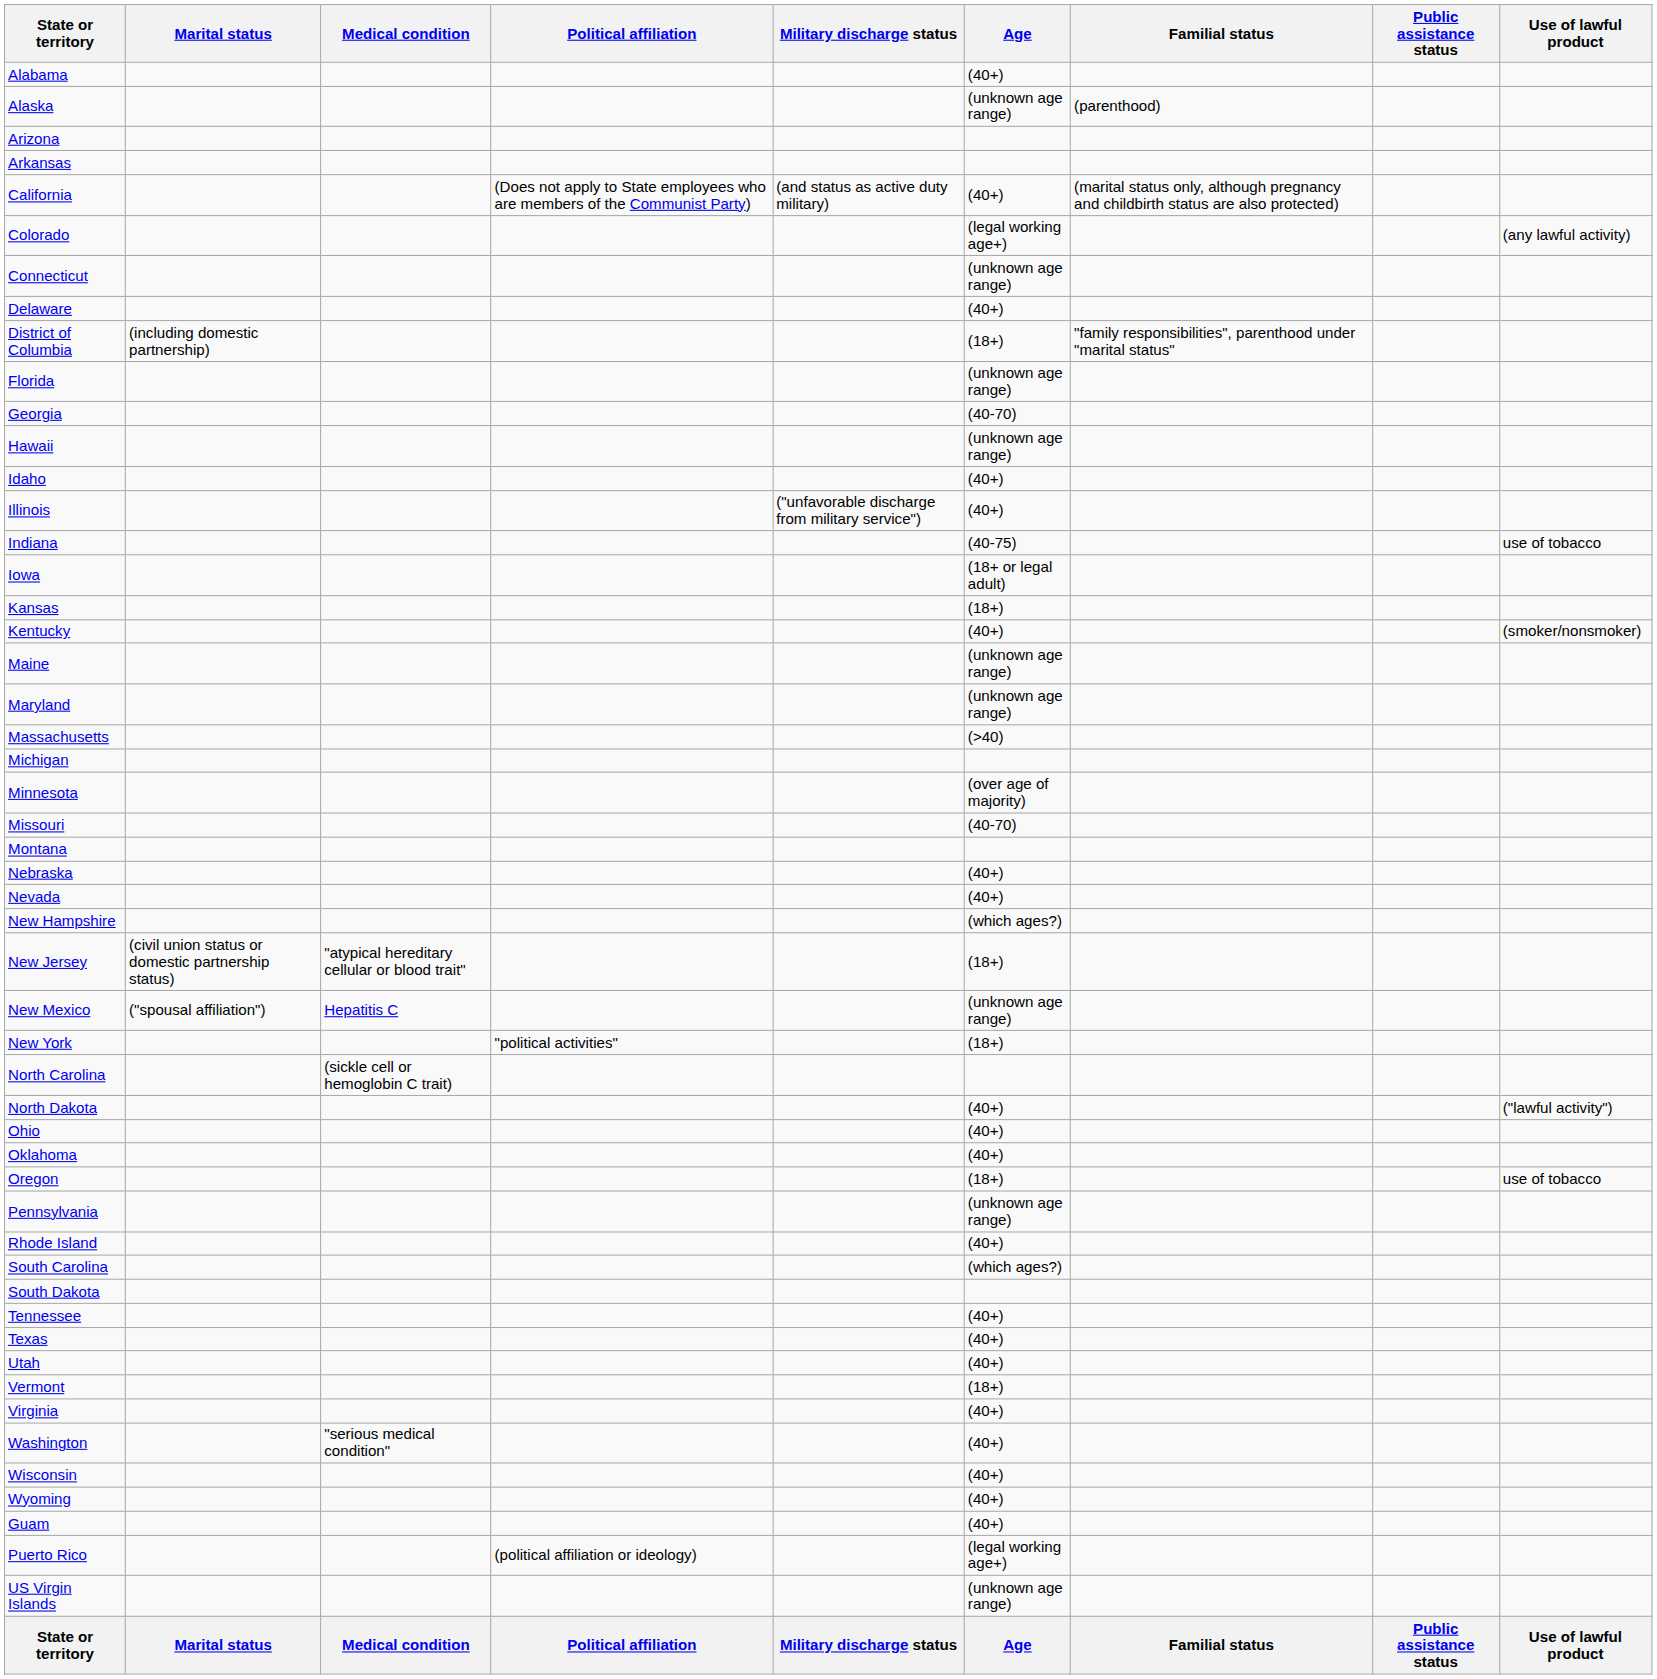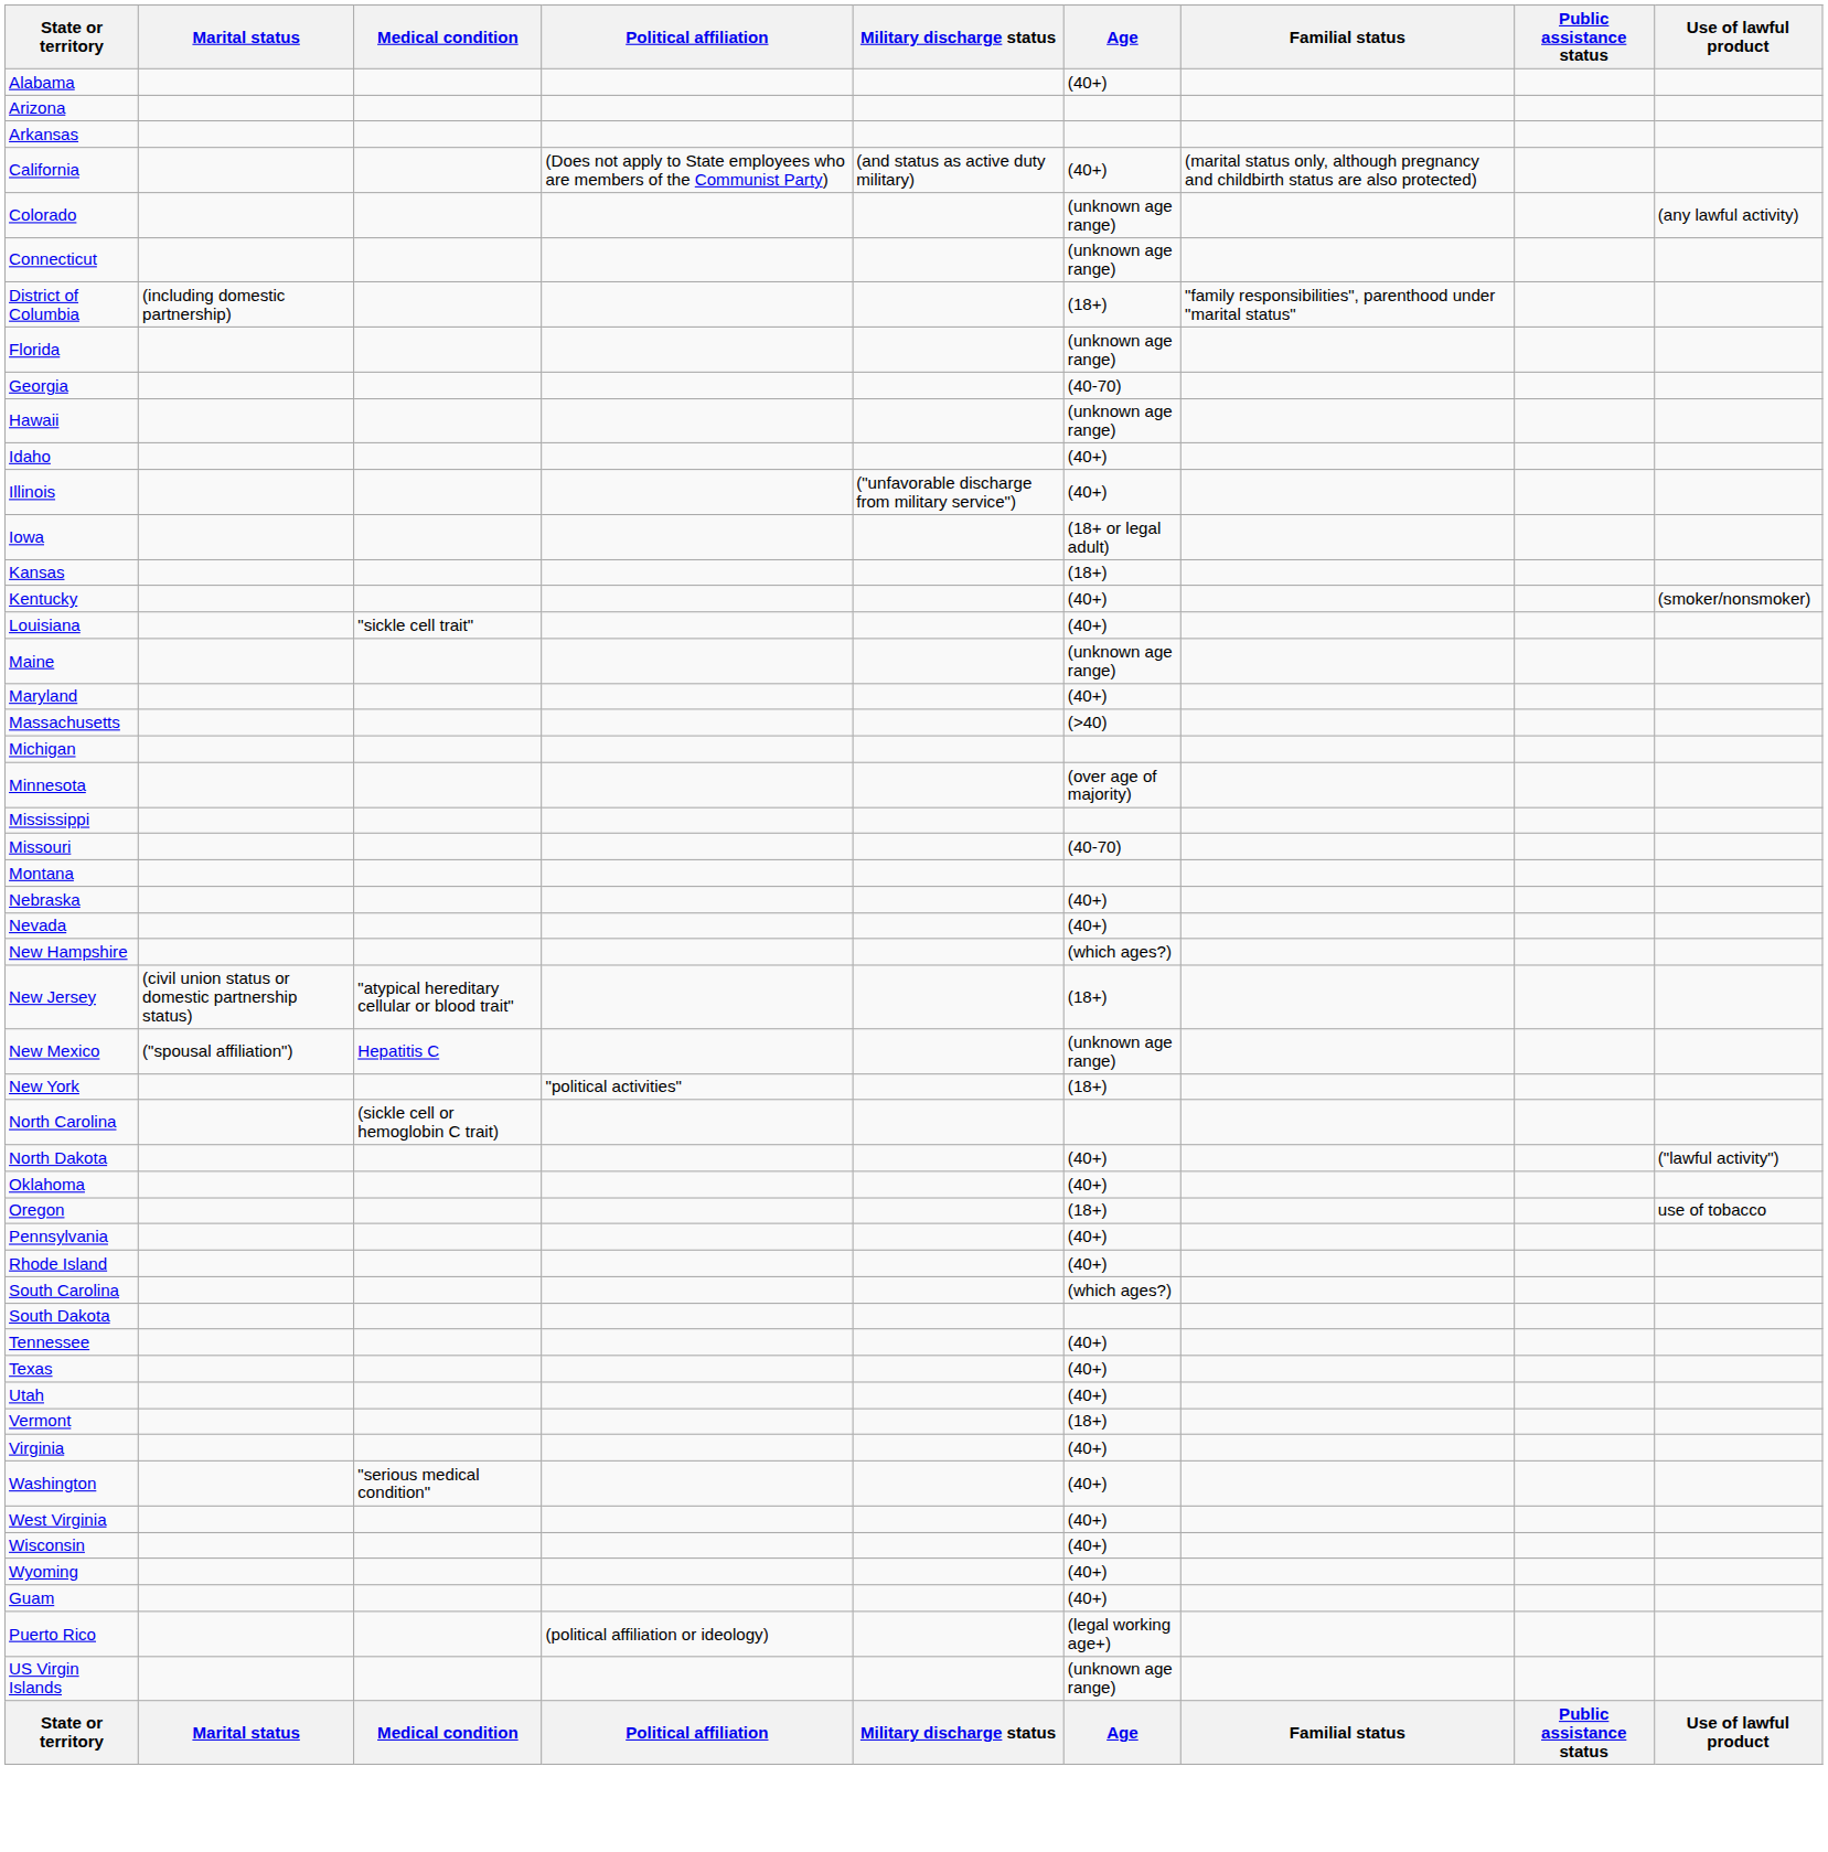 <table class="wikitable sortable" style="font-size:90%;">
 <tr>
 <th>State or territory</th>
 <th><a href='#'>Marital status</a></th>
 <th><a href='#'>Medical condition</a></th>
 <th><a href='#'>Political affiliation</a></th>
 <th><a href='#'>Military discharge</a> status</th>
 <th><a href='#'>Age</a></th>
 <th>Familial status</th>
 <th><a href='#'>Public assistance</a> status</th>
 <th>Use of lawful product</th>
 </tr>
 <tr>
 <td> <a href='#'>Alabama</a></td>
 <td></td>
 <td></td>
 <td></td>
 <td></td>
 <td> (40+)</td>
 <td></td>
-<td></td>
-<td></td>
-</tr>
-<tr>
-<td> <a href='#'>Alaska</a></td>
-<td></td>
-<td></td>
-<td></td>
-<td></td>
-<td> (unknown age range)</td>
-<td> (parenthood)</td>
 <td></td>
 <td></td>
 </tr>
 <tr>
 <td> <a href='#'>Arizona</a></td>
 <td></td>
 <td></td>
 <td></td>
 <td></td>
 <td></td>
 <td></td>
 <td></td>
 <td></td>
 </tr>
 <tr>
 <td> <a href='#'>Arkansas</a></td>
 <td></td>
 <td></td>
 <td></td>
 <td></td>
 <td></td>
 <td></td>
 <td></td>
 <td></td>
 </tr>
 <tr>
 <td> <a href='#'>California</a></td>
 <td></td>
 <td></td>
 <td> (Does not apply to State employees who are members of the <a href='#'>Communist Party</a>)</td>
 <td> (and status as active duty military)</td>
 <td> (40+)</td>
 <td> (marital status only, although pregnancy and childbirth status are also protected)</td>
 <td></td>
 <td></td>
 </tr>
 <tr>
 <td> <a href='#'>Colorado</a></td>
 <td></td>
 <td></td>
 <td></td>
 <td></td>
-<td> (legal working age+)</td>
+<td> (unknown age range)</td>
 <td></td>
 <td></td>
 <td> (any lawful activity)</td>
 </tr>
 <tr>
 <td> <a href='#'>Connecticut</a></td>
 <td></td>
 <td></td>
 <td></td>
 <td></td>
 <td> (unknown age range)</td>
-<td></td>
-<td></td>
-<td></td>
-</tr>
-<tr>
-<td> <a href='#'>Delaware</a></td>
-<td></td>
-<td></td>
-<td></td>
-<td></td>
-<td> (40+)</td>
 <td></td>
 <td></td>
 <td></td>
 </tr>
 <tr>
 <td> <a href='#'>District of Columbia</a></td>
 <td> (including domestic partnership)</td>
 <td></td>
 <td></td>
 <td></td>
 <td> (18+)</td>
 <td>"family responsibilities", parenthood under "marital status"</td>
 <td></td>
 <td></td>
 </tr>
 <tr>
 <td> <a href='#'>Florida</a></td>
 <td></td>
 <td></td>
 <td></td>
 <td></td>
 <td> (unknown age range)</td>
 <td></td>
 <td></td>
 <td></td>
 </tr>
 <tr>
 <td> <a href='#'>Georgia</a></td>
 <td></td>
 <td></td>
 <td></td>
 <td></td>
 <td>  (40-70)</td>
 <td></td>
 <td></td>
 <td></td>
 </tr>
 <tr>
 <td> <a href='#'>Hawaii</a></td>
 <td></td>
 <td></td>
 <td></td>
 <td></td>
 <td> (unknown age range)</td>
 <td></td>
 <td></td>
 <td></td>
 </tr>
 <tr>
 <td> <a href='#'>Idaho</a></td>
 <td></td>
 <td></td>
 <td></td>
 <td></td>
 <td> (40+)</td>
 <td></td>
 <td></td>
 <td></td>
 </tr>
 <tr>
 <td> <a href='#'>Illinois</a></td>
 <td></td>
 <td></td>
 <td></td>
 <td> ("unfavorable discharge from military service")</td>
 <td> (40+)</td>
 <td></td>
 <td></td>
 <td></td>
 </tr>
 <tr>
-<td> <a href='#'>Indiana</a></td>
-<td></td>
-<td></td>
-<td></td>
-<td></td>
-<td> (40-75)</td>
-<td></td>
-<td></td>
-<td>use of tobacco</td>
-</tr>
-<tr>
 <td> <a href='#'>Iowa</a></td>
 <td></td>
 <td></td>
 <td></td>
 <td></td>
 <td> (18+ or legal adult)</td>
 <td></td>
 <td></td>
 <td></td>
 </tr>
 <tr>
 <td> <a href='#'>Kansas</a></td>
 <td></td>
 <td></td>
 <td></td>
 <td></td>
 <td> (18+)</td>
 <td></td>
 <td></td>
 <td></td>
 </tr>
 <tr>
 <td> <a href='#'>Kentucky</a></td>
 <td></td>
 <td></td>
 <td></td>
 <td></td>
 <td> (40+)</td>
 <td></td>
 <td></td>
 <td>(smoker/nonsmoker)</td>
 </tr>
 <tr>
+<td> <a href='#'>Louisiana</a></td>
+<td></td>
+<td>"sickle cell trait"</td>
+<td></td>
+<td></td>
+<td> (40+)</td>
+<td></td>
+<td></td>
+<td></td>
+</tr>
+<tr>
 <td> <a href='#'>Maine</a></td>
 <td></td>
 <td></td>
 <td></td>
 <td></td>
 <td> (unknown age range)</td>
 <td></td>
 <td></td>
 <td></td>
 </tr>
 <tr>
 <td> <a href='#'>Maryland</a></td>
 <td></td>
 <td></td>
 <td></td>
 <td></td>
-<td> (unknown age range)</td>
+<td> (40+)</td>
 <td></td>
 <td></td>
 <td></td>
 </tr>
 <tr>
 <td> <a href='#'>Massachusetts</a></td>
 <td></td>
 <td></td>
 <td></td>
 <td></td>
 <td> (>40)</td>
 <td></td>
 <td></td>
 <td></td>
 </tr>
 <tr>
 <td> <a href='#'>Michigan</a></td>
 <td></td>
 <td></td>
 <td></td>
 <td></td>
 <td></td>
 <td></td>
 <td></td>
 <td></td>
 </tr>
 <tr>
 <td> <a href='#'>Minnesota</a></td>
 <td></td>
 <td></td>
 <td></td>
 <td></td>
 <td> (over age of majority)</td>
+<td></td>
+<td></td>
+<td></td>
+</tr>
+<tr>
+<td> <a href='#'>Mississippi</a></td>
+<td></td>
+<td></td>
+<td></td>
+<td></td>
+<td></td>
 <td></td>
 <td></td>
 <td></td>
 </tr>
 <tr>
 <td> <a href='#'>Missouri</a></td>
 <td></td>
 <td></td>
 <td></td>
 <td></td>
 <td> (40-70)</td>
 <td></td>
 <td></td>
 <td></td>
 </tr>
 <tr>
 <td> <a href='#'>Montana</a></td>
 <td></td>
 <td></td>
 <td></td>
 <td></td>
 <td></td>
 <td></td>
 <td></td>
 <td></td>
 </tr>
 <tr>
 <td> <a href='#'>Nebraska</a></td>
 <td></td>
 <td></td>
 <td></td>
 <td></td>
 <td> (40+)</td>
 <td></td>
 <td></td>
 <td></td>
 </tr>
 <tr>
 <td> <a href='#'>Nevada</a></td>
 <td></td>
 <td></td>
 <td></td>
 <td></td>
 <td> (40+)</td>
 <td></td>
 <td></td>
 <td></td>
 </tr>
 <tr>
 <td> <a href='#'>New Hampshire</a></td>
 <td></td>
 <td></td>
 <td></td>
 <td></td>
 <td> (which ages?)</td>
 <td></td>
 <td></td>
 <td></td>
 </tr>
 <tr>
 <td> <a href='#'>New Jersey</a></td>
 <td> (civil union status or domestic partnership status)</td>
 <td>"atypical hereditary cellular or blood trait"</td>
 <td></td>
 <td></td>
 <td> (18+)</td>
 <td></td>
 <td></td>
 <td></td>
 </tr>
 <tr>
 <td> <a href='#'>New Mexico</a></td>
 <td> ("spousal affiliation")</td>
 <td><a href='#'>Hepatitis C</a></td>
 <td></td>
 <td></td>
 <td> (unknown age range)</td>
 <td></td>
 <td></td>
 <td></td>
 </tr>
 <tr>
 <td> <a href='#'>New York</a></td>
 <td></td>
 <td></td>
 <td>"political activities"</td>
 <td></td>
 <td> (18+)</td>
 <td></td>
 <td></td>
 <td></td>
 </tr>
 <tr>
 <td> <a href='#'>North Carolina</a></td>
 <td></td>
 <td>(sickle cell or hemoglobin C trait)</td>
 <td></td>
 <td></td>
 <td></td>
 <td></td>
 <td></td>
 <td></td>
 </tr>
 <tr>
 <td> <a href='#'>North Dakota</a></td>
 <td></td>
 <td></td>
 <td></td>
 <td></td>
 <td> (40+)</td>
 <td></td>
 <td></td>
 <td> ("lawful activity")</td>
 </tr>
 <tr>
-<td> <a href='#'>Ohio</a></td>
-<td></td>
-<td></td>
-<td></td>
-<td></td>
-<td> (40+)</td>
-<td></td>
-<td></td>
-<td></td>
-</tr>
-<tr>
 <td> <a href='#'>Oklahoma</a></td>
 <td></td>
 <td></td>
 <td></td>
 <td></td>
 <td> (40+)</td>
 <td></td>
 <td></td>
 <td></td>
 </tr>
 <tr>
 <td> <a href='#'>Oregon</a></td>
 <td></td>
 <td></td>
 <td></td>
 <td></td>
 <td> (18+)</td>
 <td></td>
 <td></td>
 <td>use of tobacco</td>
 </tr>
 <tr>
 <td> <a href='#'>Pennsylvania</a></td>
 <td></td>
 <td></td>
 <td></td>
 <td></td>
-<td> (unknown age range)</td>
+<td> (40+)</td>
 <td></td>
 <td></td>
 <td></td>
 </tr>
 <tr>
 <td> <a href='#'>Rhode Island</a></td>
 <td></td>
 <td></td>
 <td></td>
 <td></td>
 <td> (40+)</td>
 <td></td>
 <td></td>
 <td></td>
 </tr>
 <tr>
 <td> <a href='#'>South Carolina</a></td>
 <td></td>
 <td></td>
 <td></td>
 <td></td>
 <td> (which ages?)</td>
 <td></td>
 <td></td>
 <td></td>
 </tr>
 <tr>
 <td> <a href='#'>South Dakota</a></td>
 <td></td>
 <td></td>
 <td></td>
 <td></td>
 <td></td>
 <td></td>
 <td></td>
 <td></td>
 </tr>
 <tr>
 <td> <a href='#'>Tennessee</a></td>
 <td></td>
 <td></td>
 <td></td>
 <td></td>
 <td> (40+)</td>
 <td></td>
 <td></td>
 <td></td>
 </tr>
 <tr>
 <td> <a href='#'>Texas</a></td>
 <td></td>
 <td></td>
 <td></td>
 <td></td>
 <td> (40+)</td>
 <td></td>
 <td></td>
 <td></td>
 </tr>
 <tr>
 <td> <a href='#'>Utah</a></td>
 <td></td>
 <td></td>
 <td></td>
 <td></td>
 <td> (40+)</td>
 <td></td>
 <td></td>
 <td></td>
 </tr>
 <tr>
 <td> <a href='#'>Vermont</a></td>
 <td></td>
 <td></td>
 <td></td>
 <td></td>
 <td> (18+)</td>
 <td></td>
 <td></td>
 <td></td>
 </tr>
 <tr>
 <td> <a href='#'>Virginia</a></td>
 <td></td>
 <td></td>
 <td></td>
 <td></td>
 <td> (40+)</td>
 <td></td>
 <td></td>
 <td></td>
 </tr>
 <tr>
 <td> <a href='#'>Washington</a></td>
 <td></td>
 <td>"serious medical condition"</td>
 <td></td>
 <td></td>
 <td> (40+)</td>
 <td></td>
 <td></td>
 <td></td>
 </tr>
 <tr>
+<td> <a href='#'>West Virginia</a></td>
+<td></td>
+<td></td>
+<td></td>
+<td></td>
+<td> (40+)</td>
+<td></td>
+<td></td>
+<td></td>
+</tr>
+<tr>
 <td> <a href='#'>Wisconsin</a></td>
 <td></td>
 <td></td>
 <td></td>
 <td></td>
 <td> (40+)</td>
 <td></td>
 <td></td>
 <td></td>
 </tr>
 <tr>
 <td> <a href='#'>Wyoming</a></td>
 <td></td>
 <td></td>
 <td></td>
 <td></td>
 <td> (40+)</td>
 <td></td>
 <td></td>
 <td></td>
 </tr>
 <tr>
 <td> <a href='#'>Guam</a></td>
 <td></td>
 <td></td>
 <td></td>
 <td></td>
 <td> (40+)</td>
 <td></td>
 <td></td>
 <td></td>
 </tr>
 <tr>
 <td> <a href='#'>Puerto Rico</a></td>
 <td></td>
 <td></td>
 <td> (political affiliation or ideology)</td>
 <td></td>
 <td> (legal working age+)</td>
 <td></td>
 <td></td>
 <td></td>
 </tr>
 <tr>
 <td> <a href='#'>US Virgin Islands</a></td>
 <td></td>
 <td></td>
 <td></td>
 <td></td>
 <td> (unknown age range)</td>
 <td></td>
 <td></td>
 <td></td>
 </tr>
 <tr>
 <th>State or territory</th>
 <th><a href='#'>Marital status</a></th>
 <th><a href='#'>Medical condition</a></th>
 <th><a href='#'>Political affiliation</a></th>
 <th><a href='#'>Military discharge</a> status</th>
 <th><a href='#'>Age</a></th>
 <th>Familial status</th>
 <th><a href='#'>Public assistance</a> status</th>
 <th>Use of lawful product</th>
 </tr>
 </table>
